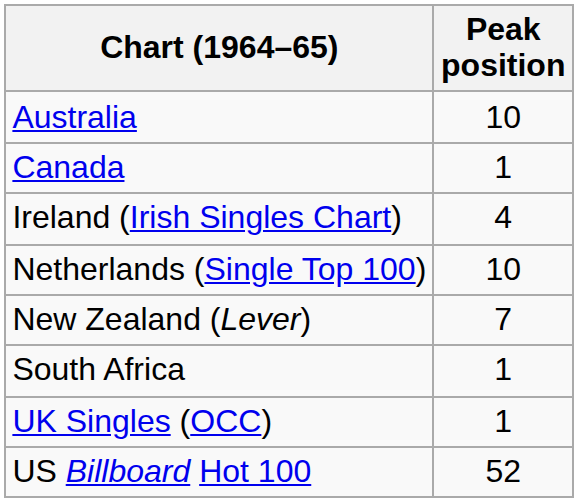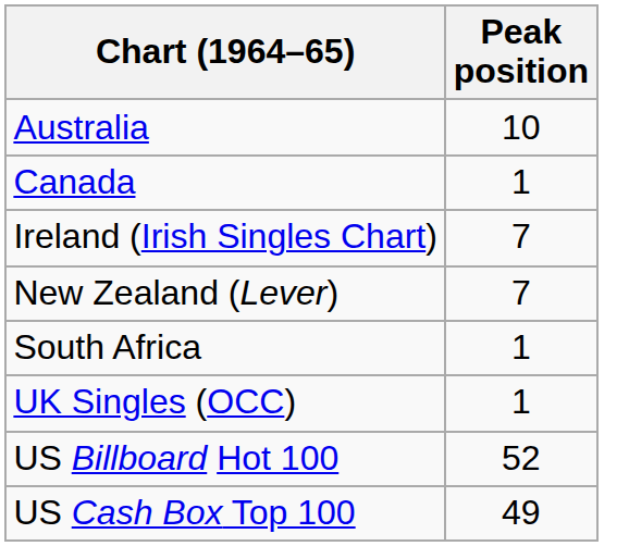 <table class="wikitable sortable" style="float:left;margin-right:1em">
 <tr>
 <th scope="col">Chart (1964–65)</th>
 <th scope="col">Peak<br>position</th>
 </tr>
 <tr>
 <td><a href='#'>Australia</a></td>
 <td style="text-align: center">10</td>
 </tr>
 <tr>
 <td><a href='#'>Canada</a></td>
 <td style="text-align: center">1</td>
 </tr>
 <tr>
 <td>Ireland (<a href='#'>Irish Singles Chart</a>)</td>
-<td style="text-align: center">4</td>
-</tr>
-<tr>
-<td>Netherlands (<a href='#'>Single Top 100</a>)</td>
-<td style="text-align: center">10</td>
+<td style="text-align: center">7</td>
 </tr>
 <tr>
 <td>New Zealand (<em>Lever</em>)</td>
 <td style="text-align:center;">7</td>
 </tr>
 <tr>
 <td>South Africa</td>
 <td style="text-align: center">1</td>
 </tr>
 <tr>
 <td><a href='#'>UK Singles</a> (<a href='#'>OCC</a>)</td>
 <td style="text-align: center">1</td>
 </tr>
 <tr>
 <td>US <em><a href='#'>Billboard</a></em> <a href='#'>Hot 100</a></td>
 <td style="text-align: center">52</td>
 </tr>
+<tr>
+<td>US <a href='#'><em>Cash Box</em> Top 100</a></td>
+<td style="text-align: center">49</td>
+</tr>
 </table>
